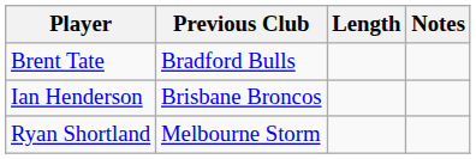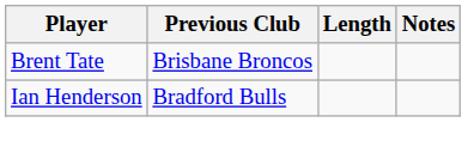 <table class="wikitable" style="font-size:90%">
 <tr bgcolor="#efefef">
 <th>Player</th>
 <th>Previous Club</th>
 <th>Length</th>
 <th>Notes</th>
 </tr>
 <tr>
 <td><a href='#'>Brent Tate</a></td>
-<td><a href='#'>Bradford Bulls</a></td>
+<td><a href='#'>Brisbane Broncos</a></td>
 <td></td>
 <td></td>
 </tr>
 <tr>
 <td><a href='#'>Ian Henderson</a></td>
-<td><a href='#'>Brisbane Broncos</a></td>
-<td></td>
-<td></td>
-</tr>
-<tr>
-<td><a href='#'>Ryan Shortland</a></td>
-<td><a href='#'>Melbourne Storm</a></td>
+<td><a href='#'>Bradford Bulls</a></td>
 <td></td>
 <td></td>
 </tr>
 </table>
